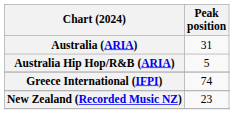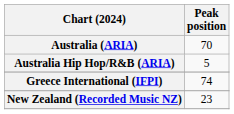 <table class="wikitable sortable plainrowheaders" style="text-align:center">
 <tr>
 <th scope="col">Chart (2024)</th>
 <th scope="col">Peak<br>position</th>
 </tr>
 <tr>
 <th scope="row">Australia (<a href='#'>ARIA</a>)</th>
-<td>31</td>
+<td>70</td>
 </tr>
 <tr>
 <th scope="row">Australia Hip Hop/R&B (<a href='#'>ARIA</a>)</th>
 <td>5</td>
 </tr>
 <tr>
 </tr>
 <tr>
 </tr>
 <tr>
 <th scope="row">Greece International (<a href='#'>IFPI</a>)</th>
 <td>74</td>
 </tr>
 <tr>
 </tr>
 <tr>
 <th scope="row">New Zealand (<a href='#'>Recorded Music NZ</a>)</th>
 <td>23</td>
 </tr>
 <tr>
 </tr>
 <tr>
 </tr>
 <tr>
 </tr>
 <tr>
 </tr>
 <tr>
 </tr>
 <tr>
 </tr>
 </table>
